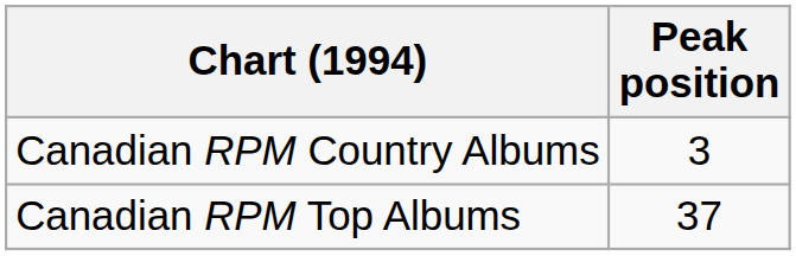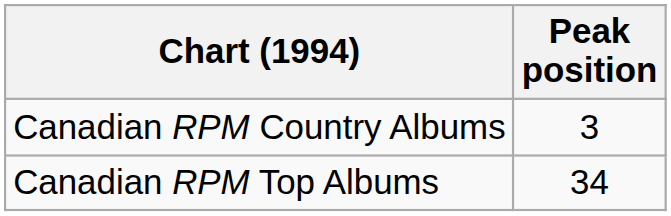 <table class="wikitable">
 <tr>
 <th>Chart (1994)</th>
 <th>Peak<br>position</th>
 </tr>
 <tr>
 <td>Canadian <em>RPM</em> Country Albums</td>
 <td align="center">3</td>
 </tr>
 <tr>
 <td>Canadian <em>RPM</em> Top Albums</td>
-<td align="center">37</td>
+<td align="center">34</td>
 </tr>
 </table>
